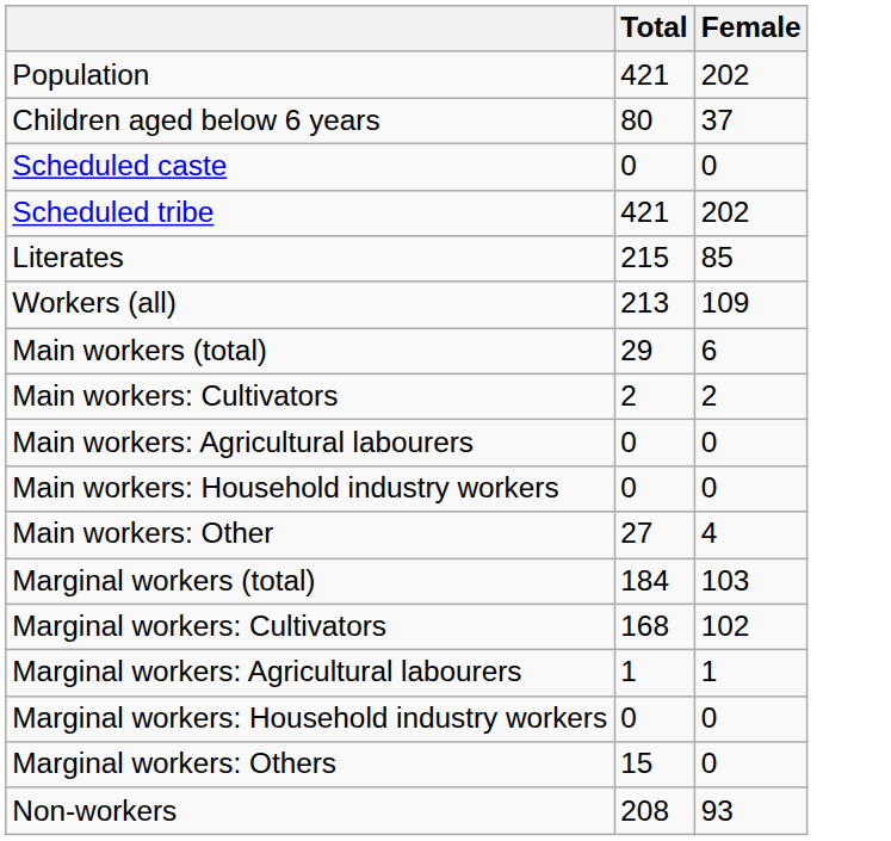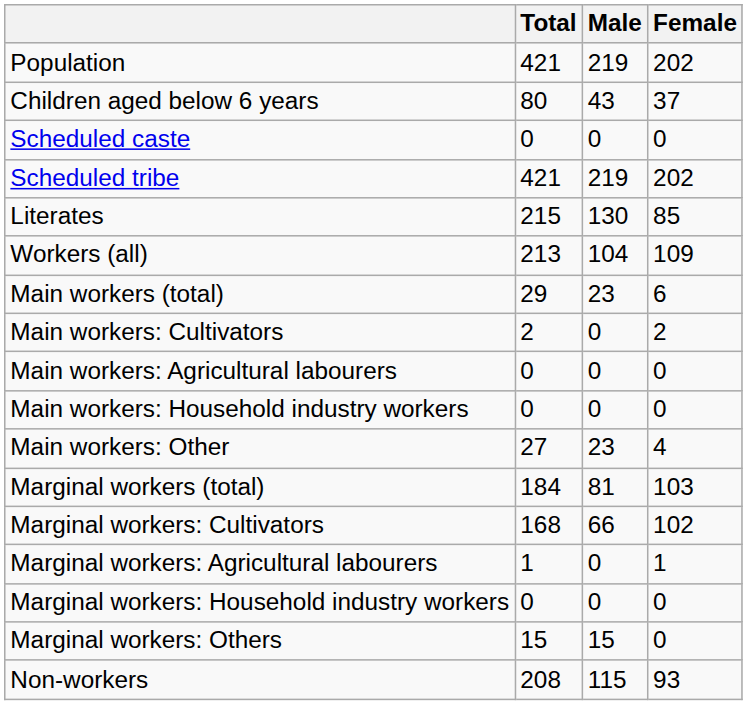 <table class="wikitable sortable">
 <tr>
 <th></th>
 <th>Total</th>
+<th>Male</th>
 <th>Female</th>
 </tr>
 <tr>
 <td>Population</td>
 <td>421</td>
+<td>219</td>
 <td>202</td>
 </tr>
 <tr>
 <td>Children aged below 6 years</td>
 <td>80</td>
+<td>43</td>
 <td>37</td>
 </tr>
 <tr>
 <td><a href='#'>Scheduled caste</a></td>
 <td>0</td>
 <td>0</td>
+<td>0</td>
 </tr>
 <tr>
 <td><a href='#'>Scheduled tribe</a></td>
 <td>421</td>
+<td>219</td>
 <td>202</td>
 </tr>
 <tr>
 <td>Literates</td>
 <td>215</td>
+<td>130</td>
 <td>85</td>
 </tr>
 <tr>
 <td>Workers (all)</td>
 <td>213</td>
+<td>104</td>
 <td>109</td>
 </tr>
 <tr>
 <td>Main workers (total)</td>
 <td>29</td>
+<td>23</td>
 <td>6</td>
 </tr>
 <tr>
 <td>Main workers: Cultivators</td>
 <td>2</td>
+<td>0</td>
 <td>2</td>
 </tr>
 <tr>
 <td>Main workers: Agricultural labourers</td>
+<td>0</td>
 <td>0</td>
 <td>0</td>
 </tr>
 <tr>
 <td>Main workers: Household industry workers</td>
 <td>0</td>
 <td>0</td>
+<td>0</td>
 </tr>
 <tr>
 <td>Main workers: Other</td>
 <td>27</td>
+<td>23</td>
 <td>4</td>
 </tr>
 <tr>
 <td>Marginal workers (total)</td>
 <td>184</td>
+<td>81</td>
 <td>103</td>
 </tr>
 <tr>
 <td>Marginal workers: Cultivators</td>
 <td>168</td>
+<td>66</td>
 <td>102</td>
 </tr>
 <tr>
 <td>Marginal workers: Agricultural labourers</td>
 <td>1</td>
+<td>0</td>
 <td>1</td>
 </tr>
 <tr>
 <td>Marginal workers: Household industry workers</td>
 <td>0</td>
 <td>0</td>
+<td>0</td>
 </tr>
 <tr>
 <td>Marginal workers: Others</td>
+<td>15</td>
 <td>15</td>
 <td>0</td>
 </tr>
 <tr>
 <td>Non-workers</td>
 <td>208</td>
+<td>115</td>
 <td>93</td>
 </tr>
 </table>
